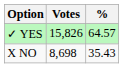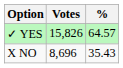 <table class="wikitable">
 <tr>
 <th>Option</th>
 <th>Votes</th>
 <th>%</th>
 </tr>
 <tr>
 <td style=background:#bbf8be>✓ YES</td>
 <td style=background:#bbf8be>15,826</td>
 <td style=background:#bbf8be>64.57</td>
 </tr>
 <tr>
 <td>X NO</td>
-<td>8,698</td>
+<td>8,696</td>
 <td>35.43</td>
 </tr>
 </table>
